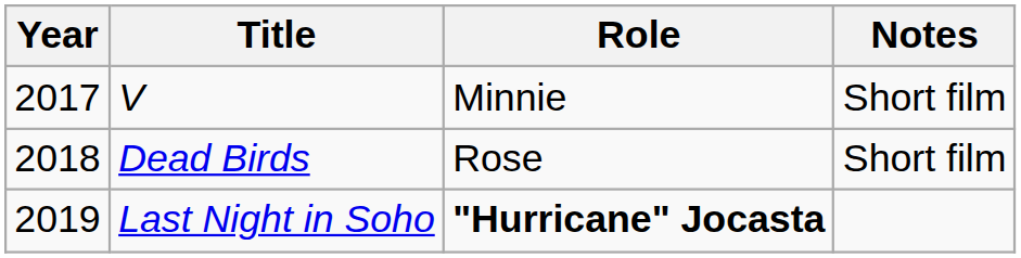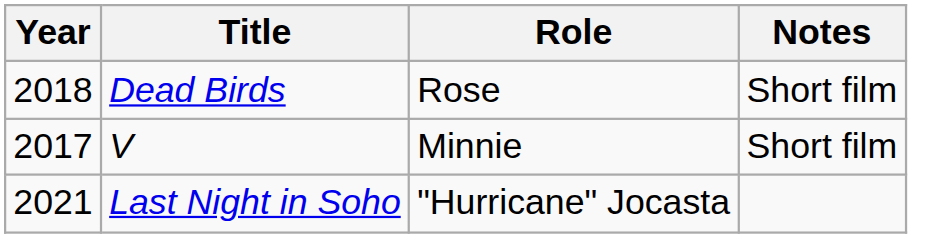 <table class="wikitable">
 <tr>
 <th>Year</th>
 <th>Title</th>
 <th>Role</th>
 <th>Notes</th>
 </tr>
 <tr>
+<td>2018</td>
+<td><em><a href='#'>Dead Birds</a></em></td>
+<td>Rose</td>
+<td>Short film</td>
+</tr>
+<tr>
 <td>2017</td>
 <td><em>V</em></td>
 <td>Minnie</td>
 <td>Short film</td>
 </tr>
 <tr>
-<td>2018</td>
-<td><em><a href='#'>Dead Birds</a></em></td>
-<td>Rose</td>
-<td>Short film</td>
-</tr>
-<tr>
-<td>2019</td>
+<td>2021</td>
 <td><em><a href='#'>Last Night in Soho</a></em></td>
-<td><strong>"Hurricane" Jocasta</strong></td>
+<td>"Hurricane" Jocasta</td>
 <td></td>
 </tr>
 </table>
